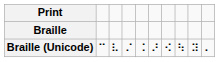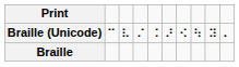 <table class="wikitable" style="text-align:center">
 <tr>
 <th>Print</th>
 <td><span></span></td>
 <td><span></span></td>
 <td><span></span></td>
 <td><span></span></td>
 <td><span></span></td>
 <td><span></span></td>
 <td><span></span></td>
 <td><span></span></td>
 <td><span></span></td>
 </tr>
 <tr>
+<th>Braille (Unicode)</th>
+<td>⠉</td>
+<td>⠧</td>
+<td>⠌</td>
+<td>⠨</td>
+<td>⠜</td>
+<td>⠪</td>
+<td>⠳</td>
+<td>⠽</td>
+<td>⠄</td>
+</tr>
+<tr>
 <th>Braille</th>
 <td></td>
 <td></td>
 <td></td>
 <td></td>
 <td></td>
 <td></td>
 <td></td>
 <td></td>
 <td></td>
 </tr>
-<tr>
-<th>Braille (Unicode)</th>
-<td>⠉</td>
-<td>⠧</td>
-<td>⠌</td>
-<td>⠨</td>
-<td>⠜</td>
-<td>⠪</td>
-<td>⠳</td>
-<td>⠽</td>
-<td>⠄</td>
-</tr>
 </table>
